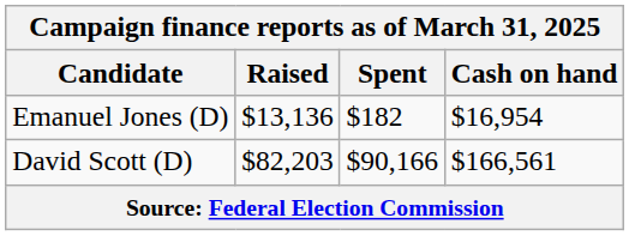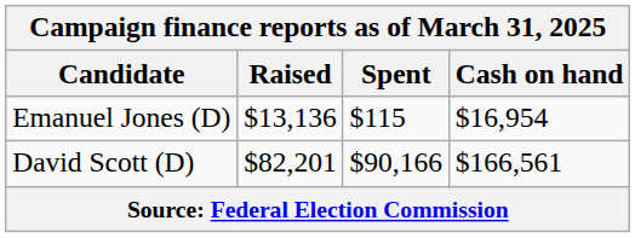 <table class="wikitable sortable">
 <tr>
 <th colspan=4>Campaign finance reports as of March 31, 2025</th>
 </tr>
 <tr style="text-align:center;">
 <th>Candidate</th>
 <th>Raised</th>
 <th>Spent</th>
 <th>Cash on hand</th>
 </tr>
 <tr>
 <td>Emanuel Jones (D)</td>
 <td>$13,136</td>
-<td>$182</td>
+<td>$115</td>
 <td>$16,954</td>
 </tr>
 <tr>
 <td>David Scott (D)</td>
-<td>$82,203</td>
+<td>$82,201</td>
 <td>$90,166</td>
 <td>$166,561</td>
 </tr>
 <tr>
 <th colspan="4"><small>Source: <a href='#'>Federal Election Commission</a></small></th>
 </tr>
 </table>
